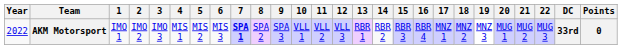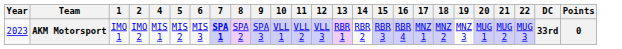 <table class="wikitable" style="text-align:center; font-size:85%">
 <tr>
 <th>Year</th>
 <th>Team</th>
 <th>1</th>
 <th>2</th>
-<th>3</th>
 <th>4</th>
 <th>5</th>
 <th>6</th>
 <th>7</th>
 <th>8</th>
 <th>9</th>
 <th>10</th>
 <th>11</th>
 <th>12</th>
 <th>13</th>
 <th>14</th>
 <th>15</th>
 <th>16</th>
 <th>17</th>
 <th>18</th>
 <th>19</th>
 <th>20</th>
 <th>21</th>
 <th>22</th>
 <th>DC</th>
 <th>Points</th>
 </tr>
 <tr>
-<td><a href='#'>2022</a></td>
+<td><a href='#'>2023</a></td>
 <th nowrap>AKM Motorsport</th>
 <td style="background:#;"><a href='#'>IMO<br>1</a></td>
 <td style="background:#;"><a href='#'>IMO<br>2</a></td>
-<td style="background:#;"><a href='#'>IMO<br>3</a></td>
 <td style="background:#;"><a href='#'>MIS<br>1</a></td>
 <td style="background:#;"><a href='#'>MIS<br>2</a></td>
 <td style="background:#;"><a href='#'>MIS<br>3</a></td>
 <td style="background:#CFCFFF;"><strong><a href='#'>SPA<br>1</a><br></strong></td>
 <td style="background:#EFCFFF;"><a href='#'>SPA<br>2</a><br></td>
 <td style="background:#CFCFFF;"><a href='#'>SPA<br>3</a><br></td>
 <td style="background:#CFCFFF;"><a href='#'>VLL<br>1</a><br></td>
 <td style="background:#CFCFFF;"><a href='#'>VLL<br>2</a><br></td>
 <td style="background:#CFCFFF;"><a href='#'>VLL<br>3</a><br></td>
 <td style="background:#EFCFFF;"><a href='#'>RBR<br>1</a><br></td>
 <td style="background:#;"><a href='#'>RBR<br>2</a></td>
 <td style="background:#CFCFFF;"><a href='#'>RBR<br>3</a><br></td>
 <td style="background:#CFCFFF;"><a href='#'>RBR<br>4</a><br></td>
 <td style="background:#CFCFFF;"><a href='#'>MNZ<br>1</a><br></td>
 <td style="background:#CFCFFF;"><a href='#'>MNZ<br>2</a><br></td>
 <td style="background:#FFFFFF;"><a href='#'>MNZ<br>3</a><br></td>
 <td style="background:#CFCFFF;"><a href='#'>MUG<br>1</a><br></td>
 <td style="background:#CFCFFF;"><a href='#'>MUG<br>2</a><br></td>
 <td style="background:#CFCFFF;"><a href='#'>MUG<br>3</a><br></td>
 <th>33rd</th>
 <th>0</th>
 </tr>
 </table>
